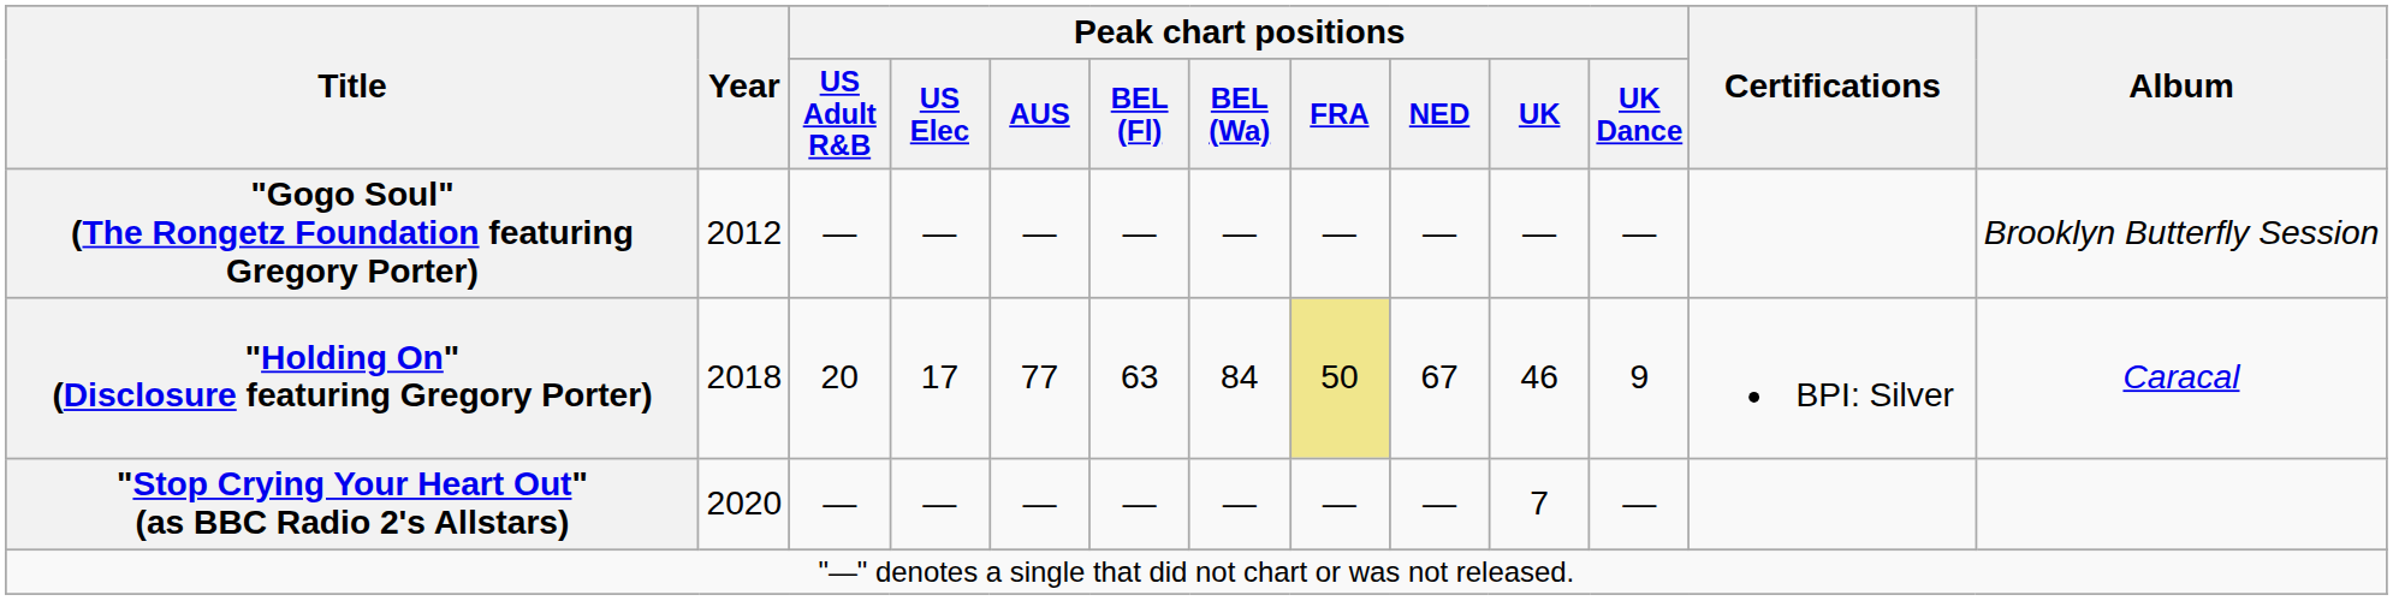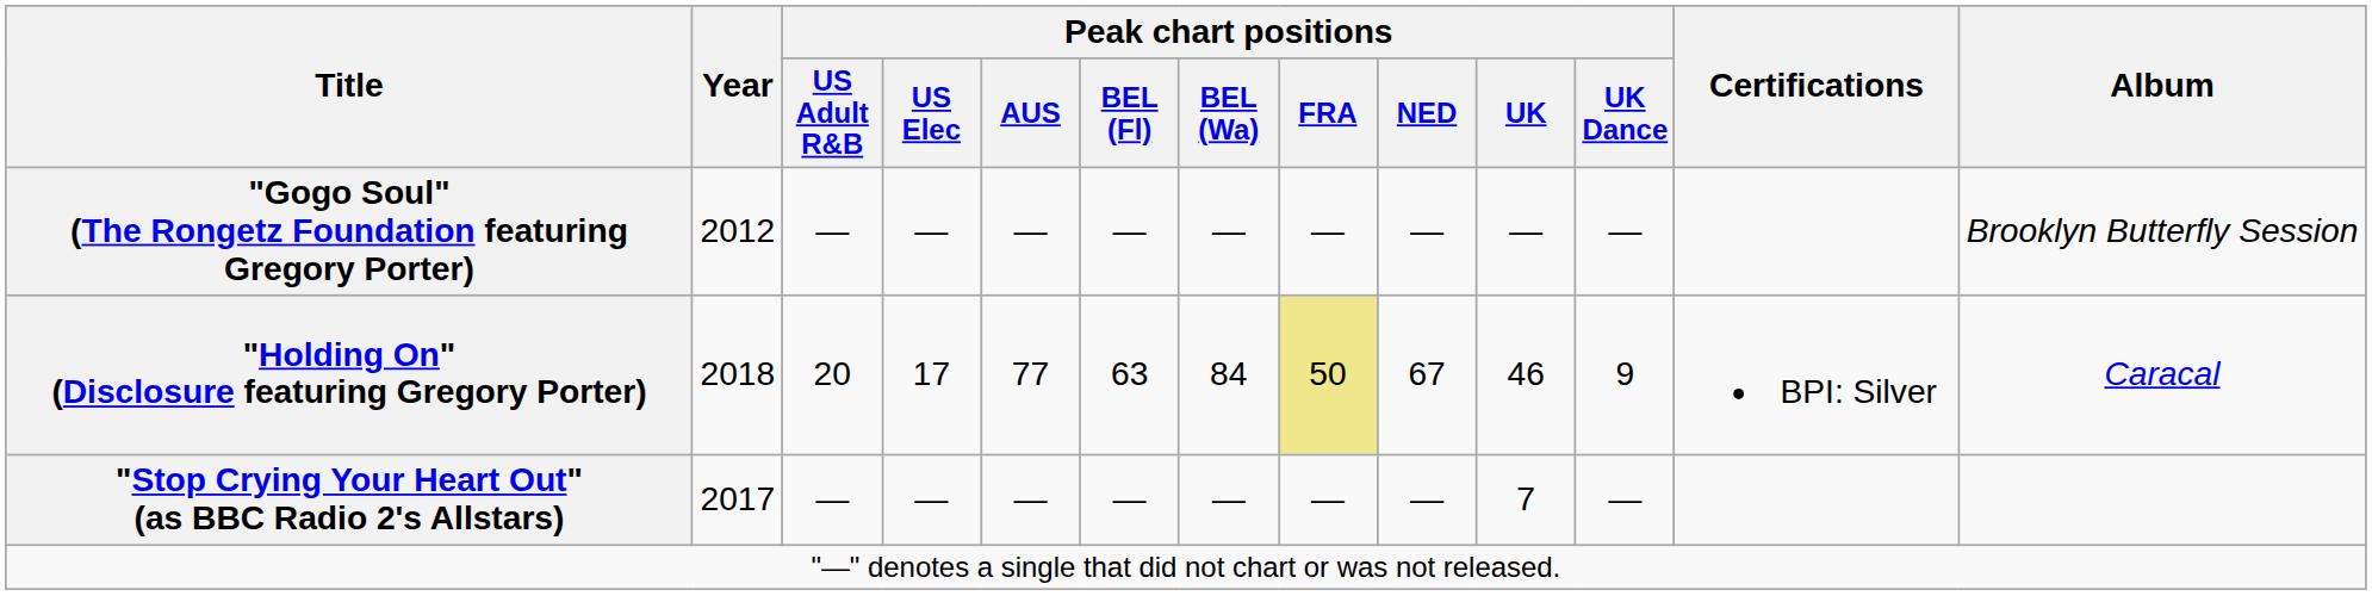 <table class="wikitable plainrowheaders" style="text-align:center;">
 <tr>
 <th scope="col" rowspan="2" style="width:20em;">Title</th>
 <th scope="col" rowspan="2" style="width:1em;">Year</th>
 <th scope="col" colspan="9">Peak chart positions</th>
 <th scope="col" rowspan="2" style="width:8em;">Certifications</th>
 <th scope="col" rowspan="2">Album</th>
 </tr>
 <tr>
 <th scope="col" style="width:3em;font-size:85%;"><a href='#'>US<br>Adult<br>R&B</a><br></th>
 <th scope="col" style="width:3em;font-size:85%;"><a href='#'>US<br>Elec</a><br></th>
 <th scope="col" style="width:3em;font-size:85%;"><a href='#'>AUS</a><br></th>
 <th scope="col" style="width:3em;font-size:85%;"><a href='#'>BEL (Fl)</a><br></th>
 <th scope="col" style="width:3em;font-size:85%;"><a href='#'>BEL (Wa)</a><br></th>
 <th scope="col" style="width:3em;font-size:85%;"><a href='#'>FRA</a><br></th>
 <th scope="col" style="width:3em;font-size:85%;"><a href='#'>NED</a><br></th>
 <th scope="col" style="width:3em;font-size:85%;"><a href='#'>UK</a><br></th>
 <th scope="col" style="width:3em;font-size:85%;"><a href='#'>UK<br>Dance</a><br></th>
 </tr>
 <tr>
 <th scope="row">"Gogo Soul"<br><span>(<a href='#'>The Rongetz Foundation</a> featuring Gregory Porter)</span></th>
 <td>2012</td>
 <td>—</td>
 <td>—</td>
 <td>—</td>
 <td>—</td>
 <td>—</td>
 <td>—</td>
 <td>—</td>
 <td>—</td>
 <td>—</td>
 <td></td>
 <td><em>Brooklyn Butterfly Session</em></td>
 </tr>
 <tr>
 <th scope="row">"<a href='#'>Holding On</a>"<br><span>(<a href='#'>Disclosure</a> featuring Gregory Porter)</span></th>
 <td>2018</td>
 <td>20</td>
 <td>17</td>
 <td>77</td>
 <td>63</td>
 <td>84</td>
 <td style="background: khaki;">50</td>
 <td>67</td>
 <td>46</td>
 <td>9</td>
 <td><br><ul><li>BPI: Silver</li></ul></td>
 <td><em><a href='#'>Caracal</a></em></td>
 </tr>
 <tr>
 <th scope="row">"<a href='#'>Stop Crying Your Heart Out</a>"<br><span>(as BBC Radio 2's Allstars)</span></th>
-<td>2020</td>
+<td>2017</td>
 <td>—</td>
 <td>—</td>
 <td>—</td>
 <td>—</td>
 <td>—</td>
 <td>—</td>
 <td>—</td>
 <td>7</td>
 <td>—</td>
 <td></td>
 <td></td>
 </tr>
 <tr>
 <td colspan="21" style="text-align:center; font-size:85%;">"—" denotes a single that did not chart or was not released.</td>
 </tr>
 </table>
